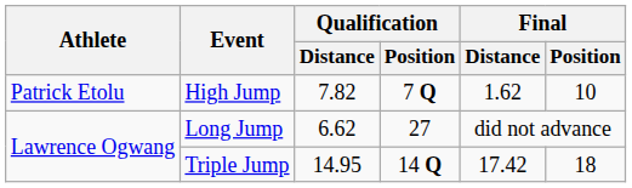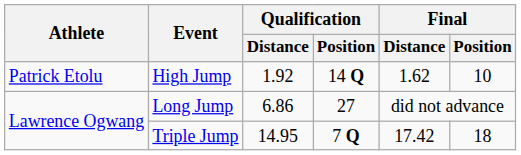 <table class=wikitable style="font-size:90%">
 <tr>
 <th rowspan="2">Athlete</th>
 <th rowspan="2">Event</th>
 <th colspan="2">Qualification</th>
 <th colspan="2">Final</th>
 </tr>
 <tr style="font-size:95%">
 <th>Distance</th>
 <th>Position</th>
 <th>Distance</th>
 <th>Position</th>
 </tr>
 <tr align=center>
 <td align=left><a href='#'>Patrick Etolu</a></td>
 <td align=left><a href='#'>High Jump</a></td>
-<td>7.82</td>
-<td>7 <strong>Q</strong></td>
+<td>1.92</td>
+<td>14 <strong>Q</strong></td>
 <td>1.62</td>
 <td>10</td>
 </tr>
 <tr align=center>
 <td align=left rowspan=2><a href='#'>Lawrence Ogwang</a></td>
 <td align=left><a href='#'>Long Jump</a></td>
-<td>6.62</td>
+<td>6.86</td>
 <td>27</td>
 <td colspan=2>did not advance</td>
 </tr>
 <tr align=center>
 <td align=left><a href='#'>Triple Jump</a></td>
 <td>14.95</td>
-<td>14 <strong>Q</strong></td>
+<td>7 <strong>Q</strong></td>
 <td>17.42</td>
 <td>18</td>
 </tr>
 </table>
